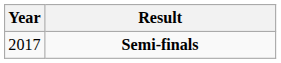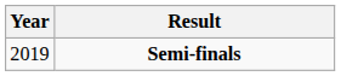 <table class="wikitable" style="text-align: center; font-size:90%">
 <tr>
 <th>Year</th>
 <th style="width:200px">Result</th>
 </tr>
 <tr>
-<td> 2017</td>
+<td> 2019</td>
 <td><strong> Semi-finals</strong></td>
 </tr>
 </table>
